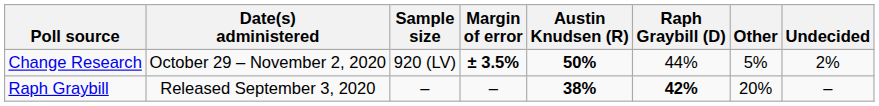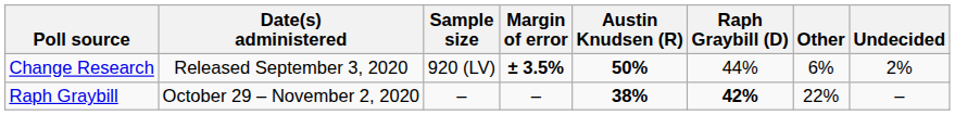 <table class="wikitable" style="font-size:90%;text-align:center;">
 <tr valign=bottom>
 <th>Poll source</th>
 <th>Date(s)<br>administered</th>
 <th>Sample<br>size</th>
 <th>Margin<br>of error</th>
 <th>Austin<br>Knudsen (R)</th>
 <th>Raph<br>Graybill (D)</th>
 <th>Other</th>
 <th>Undecided</th>
 </tr>
 <tr>
 <td style="text-align:left;"><a href='#'>Change Research</a></td>
-<td>October 29 – November 2, 2020</td>
+<td>Released September 3, 2020</td>
 <td>920 (LV)</td>
 <td><strong>± 3.5%</strong></td>
 <td><strong>50%</strong></td>
 <td>44%</td>
-<td>5%</td>
+<td>6%</td>
 <td>2%</td>
 </tr>
 <tr>
 <td style="text-align:left;"><a href='#'>Raph Graybill</a></td>
-<td>Released September 3, 2020</td>
+<td>October 29 – November 2, 2020</td>
 <td>–</td>
 <td>–</td>
 <td><strong>38%</strong></td>
 <td><strong>42%</strong></td>
-<td>20%</td>
+<td>22%</td>
 <td>–</td>
 </tr>
 </table>
